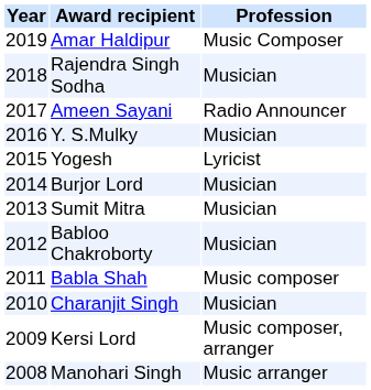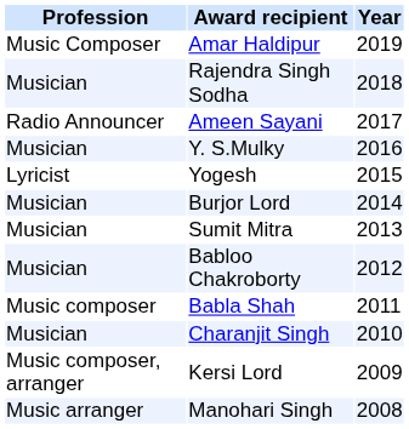 <table cellspacing="1" cellpadding="1" border="0" style="width:50%;">
 <tr style="background:#d1e4fd;">
+<th>Profession</th>
+<th>Award recipient</th>
 <th>Year</th>
-<th>Award recipient</th>
-<th>Profession</th>
 </tr>
 <tr>
+<td>Music Composer</td>
+<td><a href='#'>Amar Haldipur</a></td>
 <td>2019</td>
-<td><a href='#'>Amar Haldipur</a></td>
-<td>Music Composer</td>
 </tr>
 <tr style="background:#edf3fe;">
+<td>Musician</td>
+<td>Rajendra Singh Sodha</td>
 <td>2018</td>
-<td>Rajendra Singh Sodha</td>
-<td>Musician</td>
 </tr>
 <tr>
+<td>Radio Announcer</td>
+<td><a href='#'>Ameen Sayani</a></td>
 <td>2017</td>
-<td><a href='#'>Ameen Sayani</a></td>
-<td>Radio Announcer</td>
 </tr>
 <tr style="background:#edf3fe;">
+<td>Musician</td>
+<td>Y. S.Mulky</td>
 <td>2016</td>
-<td>Y. S.Mulky</td>
-<td>Musician</td>
 </tr>
 <tr>
+<td>Lyricist</td>
+<td>Yogesh</td>
 <td>2015</td>
-<td>Yogesh</td>
-<td>Lyricist</td>
 </tr>
 <tr style="background:#edf3fe;">
+<td>Musician</td>
+<td>Burjor Lord</td>
 <td>2014</td>
-<td>Burjor Lord</td>
-<td>Musician</td>
 </tr>
 <tr>
+<td>Musician</td>
+<td>Sumit Mitra</td>
 <td>2013</td>
-<td>Sumit Mitra</td>
-<td>Musician</td>
 </tr>
 <tr style="background:#edf3fe;">
+<td>Musician</td>
+<td>Babloo Chakroborty</td>
 <td>2012</td>
-<td>Babloo Chakroborty</td>
-<td>Musician</td>
 </tr>
 <tr>
+<td>Music composer</td>
+<td><a href='#'>Babla Shah</a></td>
 <td>2011</td>
-<td><a href='#'>Babla Shah</a></td>
-<td>Music composer</td>
 </tr>
 <tr style="background:#edf3fe;">
+<td>Musician</td>
+<td><a href='#'>Charanjit Singh</a></td>
 <td>2010</td>
-<td><a href='#'>Charanjit Singh</a></td>
-<td>Musician</td>
 </tr>
 <tr>
+<td>Music composer, arranger</td>
+<td>Kersi Lord</td>
 <td>2009</td>
-<td>Kersi Lord</td>
-<td>Music composer, arranger</td>
 </tr>
 <tr style="background:#edf3fe;">
+<td>Music arranger</td>
+<td>Manohari Singh</td>
 <td>2008</td>
-<td>Manohari Singh</td>
-<td>Music arranger</td>
 </tr>
 </table>
